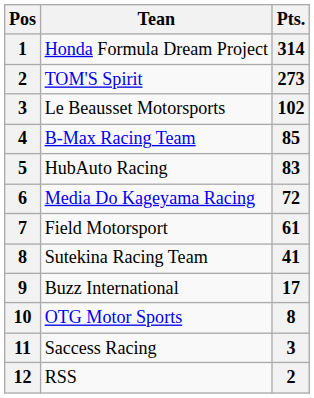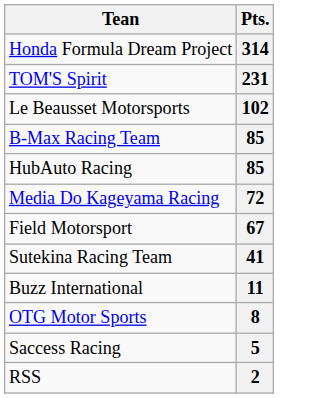 <table class="wikitable" style="font-size: 85%">
 <tr>
-<th>Pos</th>
 <th>Tean</th>
 <th>Pts.</th>
 </tr>
 <tr>
-<th>1</th>
 <td> <a href='#'>Honda</a> Formula Dream Project</td>
 <th>314</th>
 </tr>
 <tr>
-<th>2</th>
 <td> <a href='#'>TOM'S Spirit</a></td>
-<th>273</th>
+<th>231</th>
 </tr>
 <tr>
-<th>3</th>
 <td> Le Beausset Motorsports</td>
 <th>102</th>
 </tr>
 <tr>
-<th>4</th>
 <td> <a href='#'>B-Max Racing Team</a></td>
 <th>85</th>
 </tr>
 <tr>
-<th>5</th>
 <td> HubAuto Racing</td>
-<th>83</th>
+<th>85</th>
 </tr>
 <tr>
-<th>6</th>
 <td> <a href='#'>Media Do Kageyama Racing</a></td>
 <th>72</th>
 </tr>
 <tr>
-<th>7</th>
 <td> Field Motorsport</td>
-<th>61</th>
+<th>67</th>
 </tr>
 <tr>
-<th>8</th>
 <td> Sutekina Racing Team</td>
 <th>41</th>
 </tr>
 <tr>
-<th>9</th>
 <td> Buzz International</td>
-<th>17</th>
+<th>11</th>
 </tr>
 <tr>
-<th>10</th>
 <td> <a href='#'>OTG Motor Sports</a></td>
 <th>8</th>
 </tr>
 <tr>
-<th>11</th>
 <td> Saccess Racing</td>
-<th>3</th>
+<th>5</th>
 </tr>
 <tr>
-<th>12</th>
 <td> RSS</td>
 <th>2</th>
 </tr>
 </table>
